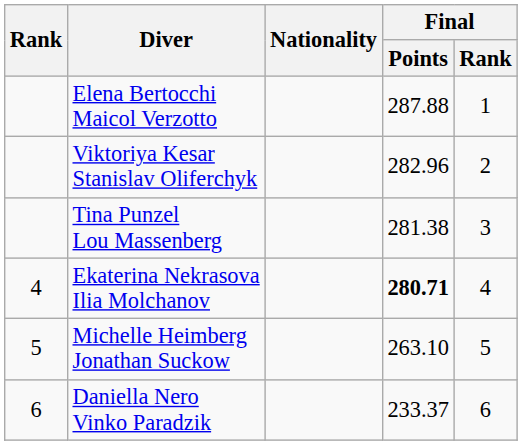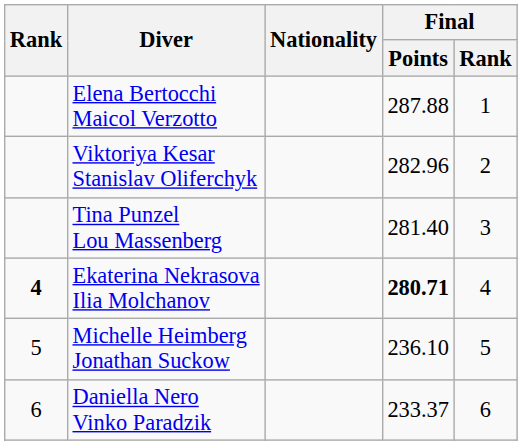 <table class="wikitable" style="text-align:center">
 <tr>
 <th rowspan=2>Rank</th>
 <th rowspan=2>Diver</th>
 <th rowspan=2>Nationality</th>
 <th colspan="2">Final</th>
 </tr>
 <tr>
 <th>Points</th>
 <th>Rank</th>
 </tr>
 <tr>
 <td></td>
 <td align=left><a href='#'>Elena Bertocchi</a> <br> <a href='#'>Maicol Verzotto</a></td>
 <td align=left></td>
 <td>287.88</td>
 <td>1</td>
 </tr>
 <tr>
 <td></td>
 <td align=left><a href='#'>Viktoriya Kesar</a> <br> <a href='#'>Stanislav Oliferchyk</a></td>
 <td align=left></td>
 <td>282.96</td>
 <td>2</td>
 </tr>
 <tr>
 <td></td>
 <td align=left><a href='#'>Tina Punzel</a> <br> <a href='#'>Lou Massenberg</a></td>
 <td align=left></td>
-<td>281.38</td>
+<td>281.40</td>
 <td>3</td>
 </tr>
 <tr>
-<td>4</td>
+<td><strong>4</strong></td>
 <td align=left><a href='#'>Ekaterina Nekrasova</a> <br> <a href='#'>Ilia Molchanov</a></td>
 <td align=left></td>
 <td><strong>280.71</strong></td>
 <td>4</td>
 </tr>
 <tr>
 <td>5</td>
 <td align=left><a href='#'>Michelle Heimberg</a> <br> <a href='#'>Jonathan Suckow</a></td>
 <td align=left></td>
-<td>263.10</td>
+<td>236.10</td>
 <td>5</td>
 </tr>
 <tr>
 <td>6</td>
 <td align=left><a href='#'>Daniella Nero</a> <br> <a href='#'>Vinko Paradzik</a></td>
 <td align=left></td>
 <td>233.37</td>
 <td>6</td>
 </tr>
 </table>
